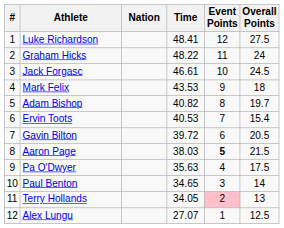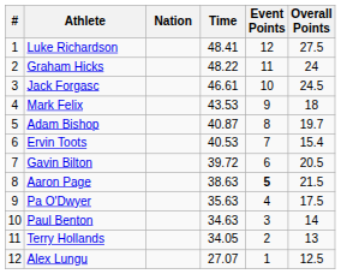 <table class="wikitable sortable" style="text-align:center;width: 70%;">
 <tr>
 <th scope="col" style="width: 10px;">#</th>
 <th scope="col">Athlete</th>
 <th scope="col">Nation</th>
 <th scope="col">Time</th>
 <th scope="col" style="width: 10px;">Event Points</th>
 <th scope="col" style="width: 10px;">Overall Points</th>
 </tr>
 <tr>
 <td>1</td>
 <td align=left><a href='#'>Luke Richardson</a></td>
 <td align=left></td>
 <td>48.41</td>
 <td>12</td>
 <td>27.5</td>
 </tr>
 <tr>
 <td>2</td>
 <td align=left><a href='#'>Graham Hicks</a></td>
 <td align=left></td>
 <td>48.22</td>
 <td>11</td>
 <td>24</td>
 </tr>
 <tr>
 <td>3</td>
 <td align=left><a href='#'>Jack Forgasc</a></td>
 <td align=left></td>
 <td>46.61</td>
 <td>10</td>
 <td>24.5</td>
 </tr>
 <tr>
 <td>4</td>
 <td align=left><a href='#'>Mark Felix</a></td>
 <td align=left></td>
 <td>43.53</td>
 <td>9</td>
 <td>18</td>
 </tr>
 <tr>
 <td>5</td>
 <td align=left><a href='#'>Adam Bishop</a></td>
 <td align=left></td>
-<td>40.82</td>
+<td>40.87</td>
 <td>8</td>
 <td>19.7</td>
 </tr>
 <tr>
 <td>6</td>
 <td align=left><a href='#'>Ervin Toots</a></td>
 <td align=left></td>
 <td>40.53</td>
 <td>7</td>
 <td>15.4</td>
 </tr>
 <tr>
 <td>7</td>
 <td align=left><a href='#'>Gavin Bilton</a></td>
 <td align=left></td>
 <td>39.72</td>
 <td>6</td>
 <td>20.5</td>
 </tr>
 <tr>
 <td>8</td>
 <td align=left><a href='#'>Aaron Page</a></td>
 <td align=left></td>
-<td>38.03</td>
+<td>38.63</td>
 <td><strong>5</strong></td>
 <td>21.5</td>
 </tr>
 <tr>
 <td>9</td>
 <td align=left><a href='#'>Pa O'Dwyer</a></td>
 <td align=left></td>
 <td>35.63</td>
 <td>4</td>
 <td>17.5</td>
 </tr>
 <tr>
 <td>10</td>
 <td align=left><a href='#'>Paul Benton</a></td>
 <td align=left></td>
-<td>34.65</td>
+<td>34.63</td>
 <td>3</td>
 <td>14</td>
 </tr>
 <tr>
 <td>11</td>
 <td align=left><a href='#'>Terry Hollands</a></td>
 <td align=left></td>
 <td>34.05</td>
-<td style="background: pink;">2</td>
+<td>2</td>
 <td>13</td>
 </tr>
 <tr>
 <td>12</td>
 <td align=left><a href='#'>Alex Lungu</a></td>
 <td align=left></td>
 <td>27.07</td>
 <td>1</td>
 <td>12.5</td>
 </tr>
 </table>
